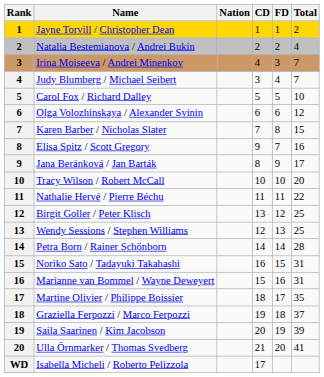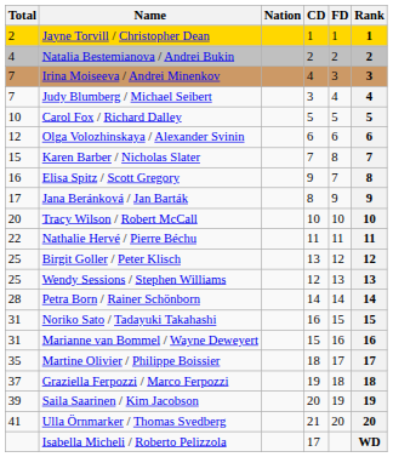 <table class="wikitable">
 <tr>
-<th>Rank</th>
+<th>Total</th>
 <th>Name</th>
 <th>Nation</th>
 <th>CD</th>
 <th>FD</th>
-<th>Total</th>
+<th>Rank</th>
 </tr>
 <tr bgcolor=gold>
-<td align=center><strong>1</strong></td>
+<td>2</td>
 <td><a href='#'>Jayne Torvill</a> / <a href='#'>Christopher Dean</a></td>
 <td></td>
 <td>1</td>
 <td>1</td>
-<td>2</td>
+<td align=center><strong>1</strong></td>
 </tr>
 <tr bgcolor=silver>
-<td align=center><strong>2</strong></td>
+<td>4</td>
 <td><a href='#'>Natalia Bestemianova</a> / <a href='#'>Andrei Bukin</a></td>
 <td></td>
 <td>2</td>
 <td>2</td>
-<td>4</td>
+<td align=center><strong>2</strong></td>
 </tr>
 <tr bgcolor=cc9966>
-<td align=center><strong>3</strong></td>
+<td>7</td>
 <td><a href='#'>Irina Moiseeva</a> / <a href='#'>Andrei Minenkov</a></td>
 <td></td>
 <td>4</td>
 <td>3</td>
-<td>7</td>
+<td align=center><strong>3</strong></td>
 </tr>
 <tr>
-<th>4</th>
+<td>7</td>
 <td><a href='#'>Judy Blumberg</a> / <a href='#'>Michael Seibert</a></td>
 <td></td>
 <td>3</td>
 <td>4</td>
-<td>7</td>
+<th>4</th>
 </tr>
 <tr>
-<th>5</th>
+<td>10</td>
 <td><a href='#'>Carol Fox</a> / <a href='#'>Richard Dalley</a></td>
 <td></td>
 <td>5</td>
 <td>5</td>
-<td>10</td>
+<th>5</th>
 </tr>
 <tr>
-<th>6</th>
+<td>12</td>
 <td><a href='#'>Olga Volozhinskaya</a> / <a href='#'>Alexander Svinin</a></td>
 <td></td>
 <td>6</td>
 <td>6</td>
-<td>12</td>
+<th>6</th>
 </tr>
 <tr>
-<th>7</th>
+<td>15</td>
 <td><a href='#'>Karen Barber</a> / <a href='#'>Nicholas Slater</a></td>
 <td></td>
 <td>7</td>
 <td>8</td>
-<td>15</td>
+<th>7</th>
 </tr>
 <tr>
-<th>8</th>
+<td>16</td>
 <td><a href='#'>Elisa Spitz</a> / <a href='#'>Scott Gregory</a></td>
 <td></td>
 <td>9</td>
 <td>7</td>
-<td>16</td>
+<th>8</th>
 </tr>
 <tr>
-<th>9</th>
+<td>17</td>
 <td><a href='#'>Jana Beránková</a> / <a href='#'>Jan Barták</a></td>
 <td></td>
 <td>8</td>
 <td>9</td>
-<td>17</td>
+<th>9</th>
 </tr>
 <tr>
-<th>10</th>
+<td>20</td>
 <td><a href='#'>Tracy Wilson</a> / <a href='#'>Robert McCall</a></td>
 <td></td>
 <td>10</td>
 <td>10</td>
-<td>20</td>
+<th>10</th>
 </tr>
 <tr>
-<th>11</th>
+<td>22</td>
 <td><a href='#'>Nathalie Hervé</a> / <a href='#'>Pierre Béchu</a></td>
 <td></td>
 <td>11</td>
 <td>11</td>
-<td>22</td>
+<th>11</th>
 </tr>
 <tr>
-<th>12</th>
+<td>25</td>
 <td><a href='#'>Birgit Goller</a> / <a href='#'>Peter Klisch</a></td>
 <td></td>
 <td>13</td>
 <td>12</td>
-<td>25</td>
+<th>12</th>
 </tr>
 <tr>
-<th>13</th>
+<td>25</td>
 <td><a href='#'>Wendy Sessions</a> / <a href='#'>Stephen Williams</a></td>
 <td></td>
 <td>12</td>
 <td>13</td>
-<td>25</td>
+<th>13</th>
 </tr>
 <tr>
-<th>14</th>
+<td>28</td>
 <td><a href='#'>Petra Born</a> / <a href='#'>Rainer Schönborn</a></td>
 <td></td>
 <td>14</td>
 <td>14</td>
-<td>28</td>
+<th>14</th>
 </tr>
 <tr>
-<th>15</th>
+<td>31</td>
 <td><a href='#'>Noriko Sato</a> / <a href='#'>Tadayuki Takahashi</a></td>
 <td></td>
 <td>16</td>
 <td>15</td>
-<td>31</td>
+<th>15</th>
 </tr>
 <tr>
-<th>16</th>
+<td>31</td>
 <td><a href='#'>Marianne van Bommel</a> / <a href='#'>Wayne Deweyert</a></td>
 <td></td>
 <td>15</td>
 <td>16</td>
-<td>31</td>
+<th>16</th>
 </tr>
 <tr>
-<th>17</th>
+<td>35</td>
 <td><a href='#'>Martine Olivier</a> / <a href='#'>Philippe Boissier</a></td>
 <td></td>
 <td>18</td>
 <td>17</td>
-<td>35</td>
+<th>17</th>
 </tr>
 <tr>
-<th>18</th>
+<td>37</td>
 <td><a href='#'>Graziella Ferpozzi</a> / <a href='#'>Marco Ferpozzi</a></td>
 <td></td>
 <td>19</td>
 <td>18</td>
-<td>37</td>
+<th>18</th>
 </tr>
 <tr>
-<th>19</th>
+<td>39</td>
 <td><a href='#'>Saila Saarinen</a> / <a href='#'>Kim Jacobson</a></td>
 <td></td>
 <td>20</td>
 <td>19</td>
-<td>39</td>
+<th>19</th>
 </tr>
 <tr>
-<th>20</th>
+<td>41</td>
 <td><a href='#'>Ulla Örnmarker</a> / <a href='#'>Thomas Svedberg</a></td>
 <td></td>
 <td>21</td>
 <td>20</td>
-<td>41</td>
+<th>20</th>
 </tr>
 <tr>
-<th>WD</th>
+<td></td>
 <td><a href='#'>Isabella Micheli</a> / <a href='#'>Roberto Pelizzola</a></td>
 <td></td>
 <td>17</td>
 <td></td>
-<td></td>
+<th>WD</th>
 </tr>
 </table>
